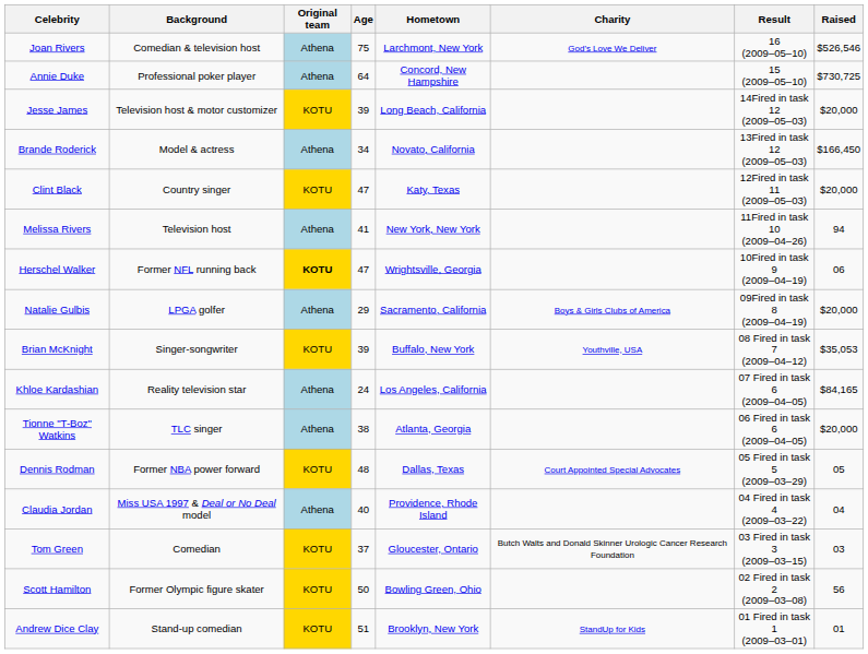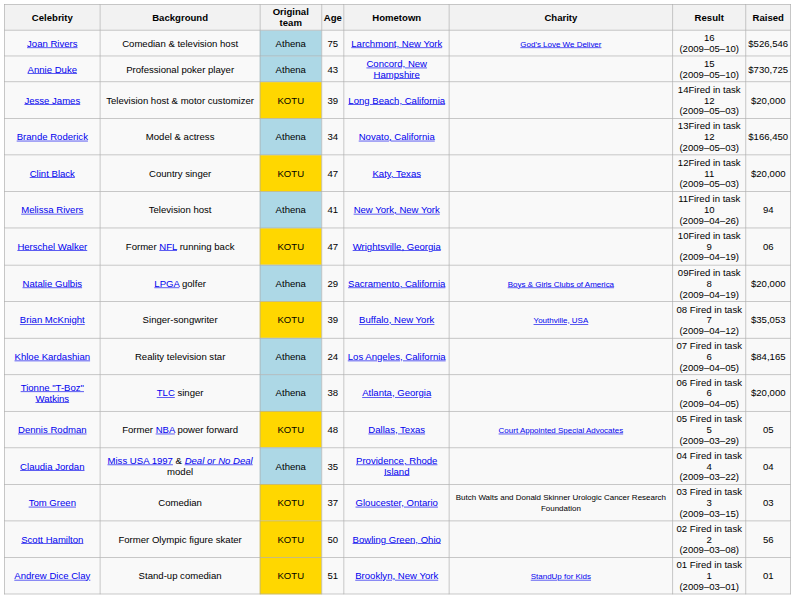 <table class= "wikitable sortable" align=center border="2" cellpadding="3" cellspacing="0" style="text-align: center; font-size:95%">
 <tr>
 <th>Celebrity</th>
 <th>Background</th>
 <th>Original team</th>
 <th>Age</th>
 <th>Hometown</th>
 <th>Charity</th>
 <th>Result</th>
 <th>Raised</th>
 </tr>
 <tr>
 <td><a href='#'>Joan Rivers</a></td>
 <td>Comedian & television host</td>
 <td style="text-align:center; background:lightblue;">Athena</td>
 <td align="center">75</td>
 <td><a href='#'>Larchmont, New York</a></td>
 <td><small><a href='#'>God's Love We Deliver</a></small></td>
 <td><span>16</span><br>(2009–05–10)</td>
 <td align="center">$526,546</td>
 </tr>
 <tr>
 <td><a href='#'>Annie Duke</a></td>
 <td>Professional poker player</td>
 <td style="text-align:center; background:lightblue;">Athena</td>
-<td align="center">64</td>
+<td align="center">43</td>
 <td><a href='#'>Concord, New Hampshire</a></td>
 <td><small></small></td>
 <td><span>15</span><br>(2009–05–10)</td>
 <td align="center">$730,725</td>
 </tr>
 <tr>
 <td><a href='#'>Jesse James</a></td>
 <td>Television host & motor customizer</td>
 <td style="text-align:center; background:gold;">KOTU</td>
 <td align="center">39</td>
 <td><a href='#'>Long Beach, California</a></td>
 <td><small> </small></td>
 <td><span>14</span>Fired in task 12<br>(2009–05–03)</td>
 <td align="center">$20,000</td>
 </tr>
 <tr>
 <td><a href='#'>Brande Roderick</a></td>
 <td>Model & actress</td>
 <td style="text-align:center; background:lightblue;">Athena</td>
 <td align="center">34</td>
 <td><a href='#'>Novato, California</a></td>
 <td><small></small></td>
 <td><span>13</span>Fired in task 12<br>(2009–05–03)</td>
 <td align="center">$166,450</td>
 </tr>
 <tr>
 <td><a href='#'>Clint Black</a></td>
 <td>Country singer</td>
 <td style="text-align:center; background:gold;">KOTU</td>
 <td align="center">47</td>
 <td><a href='#'>Katy, Texas</a></td>
 <td><small></small></td>
 <td><span>12</span>Fired in task 11<br>(2009–05–03)</td>
 <td align="center">$20,000</td>
 </tr>
 <tr>
 <td><a href='#'>Melissa Rivers</a></td>
 <td>Television host</td>
 <td style="text-align:center; background:lightblue;">Athena</td>
 <td align="center">41</td>
 <td><a href='#'>New York, New York</a></td>
 <td><small> </small></td>
 <td><span>11</span>Fired in task 10<br>(2009–04–26)</td>
 <td><span>94</span></td>
 </tr>
 <tr>
 <td><a href='#'>Herschel Walker</a></td>
 <td>Former <a href='#'>NFL</a> running back</td>
-<td style="text-align:center; background:gold;"><strong>KOTU</strong></td>
+<td style="text-align:center; background:gold;">KOTU</td>
 <td align="center">47</td>
 <td><a href='#'>Wrightsville, Georgia</a></td>
 <td><small></small> </td>
 <td><span>10</span>Fired in task 9<br>(2009–04–19)</td>
 <td><span>06</span></td>
 </tr>
 <tr>
 <td><a href='#'>Natalie Gulbis</a></td>
 <td><a href='#'>LPGA</a> golfer</td>
 <td style="text-align:center; background:lightblue;">Athena</td>
 <td align="center">29</td>
 <td><a href='#'>Sacramento, California</a></td>
 <td><small><a href='#'>Boys & Girls Clubs of America</a></small></td>
 <td><span>09</span>Fired in task 8<br>(2009–04–19)</td>
 <td align="center">$20,000</td>
 </tr>
 <tr>
 <td><a href='#'>Brian McKnight</a></td>
 <td>Singer-songwriter</td>
 <td style="text-align:center; background:gold;">KOTU</td>
 <td align="center">39</td>
 <td><a href='#'>Buffalo, New York</a></td>
 <td><small><a href='#'>Youthville, USA</a></small></td>
 <td><span>08</span> Fired in task 7<br>(2009–04–12)</td>
 <td align="center">$35,053</td>
 </tr>
 <tr>
 <td><a href='#'>Khloe Kardashian</a></td>
 <td>Reality television star</td>
 <td style="text-align:center; background:lightblue;">Athena</td>
 <td align="center">24</td>
 <td><a href='#'>Los Angeles, California</a></td>
 <td><small></small></td>
 <td><span>07</span> Fired in task 6<br>(2009–04–05)</td>
 <td align="center">$84,165</td>
 </tr>
 <tr>
 <td><a href='#'>Tionne "T-Boz" Watkins</a></td>
 <td><a href='#'>TLC</a> singer</td>
 <td style="text-align:center; background:lightblue;">Athena</td>
 <td align="center">38</td>
 <td><a href='#'>Atlanta, Georgia</a></td>
 <td><small></small></td>
 <td><span>06</span> Fired in task 6<br>(2009–04–05)</td>
 <td align="center">$20,000</td>
 </tr>
 <tr>
 <td><a href='#'>Dennis Rodman</a></td>
 <td>Former <a href='#'>NBA</a> power forward</td>
 <td style="text-align:center; background:gold;">KOTU</td>
 <td align="center">48</td>
 <td><a href='#'>Dallas, Texas</a></td>
 <td><small><a href='#'>Court Appointed Special Advocates</a></small></td>
 <td><span>05</span> Fired in task 5<br>(2009–03–29)</td>
 <td><span>05</span></td>
 </tr>
 <tr>
 <td><a href='#'>Claudia Jordan</a></td>
 <td><a href='#'>Miss USA 1997</a> & <em><a href='#'>Deal or No Deal</a></em> model</td>
 <td style="text-align:center; background:lightblue;">Athena</td>
-<td align="center">40</td>
+<td align="center">35</td>
 <td><a href='#'>Providence, Rhode Island</a></td>
 <td><small> </small></td>
 <td><span>04</span> Fired in task 4<br>(2009–03–22)</td>
 <td><span>04</span></td>
 </tr>
 <tr>
 <td><a href='#'>Tom Green</a></td>
 <td>Comedian</td>
 <td style="text-align:center; background:gold;">KOTU</td>
 <td align="center">37</td>
 <td><a href='#'>Gloucester, Ontario</a></td>
 <td><small>Butch Walts and Donald Skinner Urologic Cancer Research Foundation</small></td>
 <td><span>03</span> Fired in task 3<br>(2009–03–15)</td>
 <td><span>03</span></td>
 </tr>
 <tr>
 <td><a href='#'>Scott Hamilton</a></td>
 <td>Former Olympic figure skater</td>
 <td style="text-align:center; background:gold;">KOTU</td>
 <td align="center">50</td>
 <td><a href='#'>Bowling Green, Ohio</a></td>
 <td><small></small></td>
 <td><span>02</span> Fired in task 2<br>(2009–03–08)</td>
 <td><span>56</span></td>
 </tr>
 <tr>
 <td><a href='#'>Andrew Dice Clay</a></td>
 <td>Stand-up comedian</td>
 <td style="text-align:center; background:gold;">KOTU</td>
 <td align="center">51</td>
 <td><a href='#'>Brooklyn, New York</a></td>
 <td><small><a href='#'>StandUp for Kids</a></small></td>
 <td><span>01</span> Fired in task 1<br>(2009–03–01)</td>
 <td><span>01</span></td>
 </tr>
 </table>
